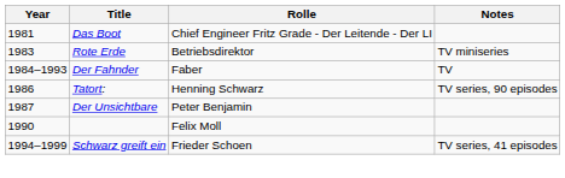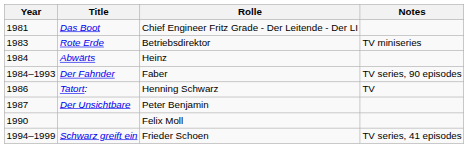 <table class="wikitable">
 <tr>
 <th>Year</th>
 <th>Title</th>
 <th>Rolle</th>
 <th>Notes</th>
 </tr>
 <tr>
 <td>1981</td>
 <td><em><a href='#'>Das Boot</a></em></td>
 <td>Chief Engineer Fritz Grade - Der Leitende - Der LI</td>
 <td></td>
 </tr>
 <tr>
 <td>1983</td>
 <td><em><a href='#'>Rote Erde</a></em></td>
 <td>Betriebsdirektor</td>
 <td>TV miniseries</td>
 </tr>
 <tr>
+<td>1984</td>
+<td><em><a href='#'>Abwärts</a></em></td>
+<td>Heinz</td>
+<td></td>
+</tr>
+<tr>
 <td>1984–1993</td>
 <td><em><a href='#'>Der Fahnder</a></em></td>
 <td>Faber</td>
-<td>TV</td>
+<td>TV series, 90 episodes</td>
 </tr>
 <tr>
 <td>1986</td>
 <td><em><a href='#'>Tatort</a>: </em></td>
 <td>Henning Schwarz</td>
-<td>TV series, 90 episodes</td>
+<td>TV</td>
 </tr>
 <tr>
 <td>1987</td>
 <td><em><a href='#'>Der Unsichtbare</a></em></td>
 <td>Peter Benjamin</td>
 <td></td>
 </tr>
 <tr>
 <td>1990</td>
 <td><em></em></td>
 <td>Felix Moll</td>
 <td></td>
 </tr>
 <tr>
 <td>1994–1999</td>
 <td><em><a href='#'>Schwarz greift ein</a></em></td>
 <td>Frieder Schoen</td>
 <td>TV series, 41 episodes</td>
 </tr>
 </table>
